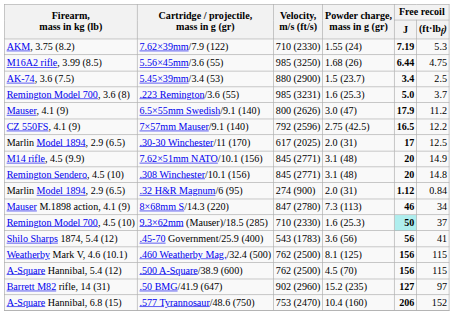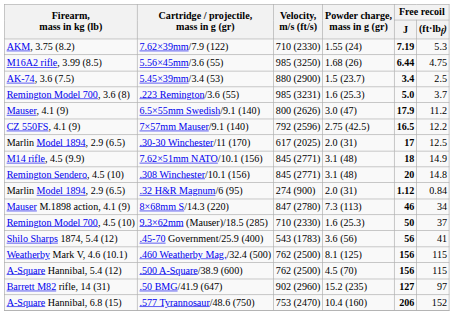 <table class="wikitable sortable">
 <tr>
 <th rowspan="2">Firearm,<br>mass in kg (lb)</th>
 <th rowspan="2">Cartridge / projectile,<br>mass in g (gr)</th>
 <th rowspan="2">Velocity,<br>m/s (ft/s)</th>
 <th rowspan="2">Powder charge,<br>mass in g (gr)</th>
 <th colspan="2">Free recoil</th>
 </tr>
 <tr>
 <th>J</th>
 <th>(ft·lb<em><sub>f</sub>)</em></th>
 </tr>
 <tr>
 <td><a href='#'>AKM</a>, 3.75 (8.2)</td>
 <td><a href='#'>7.62×39mm</a>/7.9 (122)</td>
 <td>710 (2330)</td>
 <td>1.55 (24)</td>
 <td align=right><strong>7.19</strong></td>
 <td align=right>5.3</td>
 </tr>
 <tr>
 <td><a href='#'>M16A2 rifle</a>, 3.99 (8.5)</td>
 <td><a href='#'>5.56×45mm</a>/3.6 (55)</td>
 <td>985 (3250)</td>
 <td>1.68 (26)</td>
 <td align=right><strong>6.44</strong></td>
 <td align=right>4.75</td>
 </tr>
 <tr>
 <td><a href='#'>AK-74</a>, 3.6 (7.5)</td>
 <td><a href='#'>5.45×39mm</a>/3.4 (53)</td>
 <td>880 (2900)</td>
 <td>1.5 (23.7)</td>
 <td align=right><strong>3.4</strong></td>
 <td align=right>2.5</td>
 </tr>
 <tr>
 <td><a href='#'>Remington Model 700</a>, 3.6 (8)</td>
 <td><a href='#'>.223 Remington</a>/3.6 (55)</td>
 <td>985 (3231)</td>
 <td>1.6 (25.3)</td>
 <td align=right><strong>5.0</strong></td>
 <td align=right>3.7</td>
 </tr>
 <tr>
 <td><a href='#'>Mauser</a>, 4.1 (9)</td>
 <td><a href='#'>6.5×55mm Swedish</a>/9.1 (140)</td>
 <td>800 (2626)</td>
 <td>3.0 (47)</td>
 <td align=right><strong>17.9</strong></td>
 <td align=right>11.2</td>
 </tr>
 <tr>
 <td><a href='#'>CZ 550FS</a>, 4.1 (9)</td>
 <td><a href='#'>7×57mm Mauser</a>/9.1 (140)</td>
 <td>792 (2596)</td>
 <td>2.75 (42.5)</td>
 <td align=right><strong>16.5</strong></td>
 <td align=right>12.2</td>
 </tr>
 <tr>
 <td>Marlin <a href='#'>Model 1894</a>, 2.9 (6.5)</td>
 <td><a href='#'>.30-30 Winchester</a>/11 (170)</td>
 <td>617 (2025)</td>
 <td>2.0 (31)</td>
 <td align=right><strong>17</strong></td>
 <td align=right>12.5</td>
 </tr>
 <tr>
 <td><a href='#'>M14 rifle</a>, 4.5 (9.9)</td>
 <td><a href='#'>7.62×51mm NATO</a>/10.1 (156)</td>
 <td>845 (2771)</td>
 <td>3.1 (48)</td>
-<td align=right><strong>20</strong></td>
+<td align=right><strong>18</strong></td>
 <td align=right>14.9</td>
 </tr>
 <tr>
 <td><a href='#'>Remington Sendero</a>, 4.5 (10)</td>
 <td><a href='#'>.308 Winchester</a>/10.1 (156)</td>
 <td>845 (2771)</td>
 <td>3.1 (48)</td>
 <td align=right><strong>20</strong></td>
 <td align=right>14.8</td>
 </tr>
 <tr>
 <td>Marlin <a href='#'>Model 1894</a>, 2.9 (6.5)</td>
 <td><a href='#'>.32 H&R Magnum</a>/6 (95)</td>
 <td>274 (900)</td>
 <td>2.0 (31)</td>
 <td align=right><strong>1.12</strong></td>
 <td align=right>0.84</td>
 </tr>
 <tr>
 <td><a href='#'>Mauser</a> M.1898 action, 4.1 (9)</td>
 <td><a href='#'>8×68mm S</a>/14.3 (220)</td>
 <td>847 (2780)</td>
 <td>7.3 (113)</td>
 <td align=right><strong>46</strong></td>
 <td align=right>34</td>
 </tr>
 <tr>
 <td><a href='#'>Remington Model 700</a>, 4.5 (10)</td>
 <td><a href='#'>9.3×62mm</a> (Mauser)/18.5 (285)</td>
 <td>710 (2330)</td>
 <td>1.6 (25.3)</td>
-<td align=right style="background: paleturquoise;"><strong>50</strong></td>
+<td align=right><strong>50</strong></td>
 <td align=right>37</td>
 </tr>
 <tr>
 <td><a href='#'>Shilo Sharps</a> 1874, 5.4 (12)</td>
 <td><a href='#'>.45-70</a> Government/25.9 (400)</td>
 <td>543 (1783)</td>
 <td>3.6 (56)</td>
 <td align=right><strong>56</strong></td>
 <td align=right>41</td>
 </tr>
 <tr>
 <td><a href='#'>Weatherby</a> Mark V, 4.6 (10.1)</td>
 <td><a href='#'>.460 Weatherby Mag.</a>/32.4 (500)</td>
 <td>762 (2500)</td>
 <td>8.1 (125)</td>
 <td align=right><strong>156</strong></td>
 <td align=right>115</td>
 </tr>
 <tr>
 <td><a href='#'>A-Square</a> Hannibal, 5.4 (12)</td>
 <td><a href='#'>.500 A-Square</a>/38.9 (600)</td>
 <td>762 (2500)</td>
 <td>4.5 (70)</td>
 <td align=right><strong>156</strong></td>
 <td align=right>115</td>
 </tr>
 <tr>
 <td><a href='#'>Barrett M82</a> rifle, 14 (31)</td>
 <td><a href='#'>.50 BMG</a>/41.9 (647)</td>
 <td>902 (2960)</td>
 <td>15.2 (235)</td>
 <td align=right><strong>127</strong></td>
 <td align=right>97</td>
 </tr>
 <tr>
 <td><a href='#'>A-Square</a> Hannibal, 6.8 (15)</td>
 <td><a href='#'>.577 Tyrannosaur</a>/48.6 (750)</td>
 <td>753 (2470)</td>
 <td>10.4 (160)</td>
 <td align=right><strong>206</strong></td>
 <td align=right>152</td>
 </tr>
 <tr>
 </tr>
 </table>
